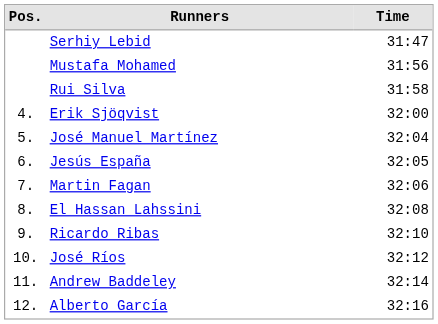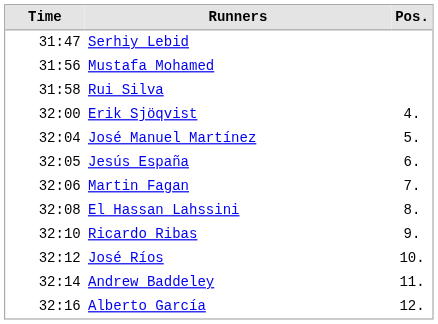 <table cellspacing="0" cellpadding="3" style="border:1px solid #AAAAAA;font-size:90%">
 <tr bgcolor="#E4E4E4">
+<th style="border-bottom:1px solid #AAAAAA" width=60>Time</th>
+<th style="border-bottom:1px solid #AAAAAA" width=250>Runners</th>
 <th style="border-bottom:1px solid #AAAAAA" width=10>Pos.</th>
-<th style="border-bottom:1px solid #AAAAAA" width=250>Runners</th>
-<th style="border-bottom:1px solid #AAAAAA" width=60>Time</th>
 </tr>
 <tr align="center">
+<td align="right">31:47</td>
+<td align="left"> <a href='#'>Serhiy Lebid</a></td>
 <td align="center"></td>
-<td align="left"> <a href='#'>Serhiy Lebid</a></td>
-<td align="right">31:47</td>
 </tr>
 <tr align="center">
+<td align="right">31:56</td>
+<td align="left"> <a href='#'>Mustafa Mohamed</a></td>
 <td align="center"></td>
-<td align="left"> <a href='#'>Mustafa Mohamed</a></td>
-<td align="right">31:56</td>
 </tr>
 <tr align="center">
+<td align="right">31:58</td>
+<td align="left"> <a href='#'>Rui Silva</a></td>
 <td align="center"></td>
-<td align="left"> <a href='#'>Rui Silva</a></td>
-<td align="right">31:58</td>
 </tr>
 <tr align="center">
+<td align="right">32:00</td>
+<td align="left"> <a href='#'>Erik Sjöqvist</a></td>
 <td align="center">4.</td>
-<td align="left"> <a href='#'>Erik Sjöqvist</a></td>
-<td align="right">32:00</td>
 </tr>
 <tr align="center">
+<td align="right">32:04</td>
+<td align="left"> <a href='#'>José Manuel Martínez</a></td>
 <td align="center">5.</td>
-<td align="left"> <a href='#'>José Manuel Martínez</a></td>
-<td align="right">32:04</td>
 </tr>
 <tr align="center">
+<td align="right">32:05</td>
+<td align="left"> <a href='#'>Jesús España</a></td>
 <td align="center">6.</td>
-<td align="left"> <a href='#'>Jesús España</a></td>
-<td align="right">32:05</td>
 </tr>
 <tr align="center">
+<td align="right">32:06</td>
+<td align="left"> <a href='#'>Martin Fagan</a></td>
 <td align="center">7.</td>
-<td align="left"> <a href='#'>Martin Fagan</a></td>
-<td align="right">32:06</td>
 </tr>
 <tr align="center">
+<td align="right">32:08</td>
+<td align="left"> <a href='#'>El Hassan Lahssini</a></td>
 <td align="center">8.</td>
-<td align="left"> <a href='#'>El Hassan Lahssini</a></td>
-<td align="right">32:08</td>
 </tr>
 <tr align="center">
+<td align="right">32:10</td>
+<td align="left"> <a href='#'>Ricardo Ribas</a></td>
 <td align="center">9.</td>
-<td align="left"> <a href='#'>Ricardo Ribas</a></td>
-<td align="right">32:10</td>
 </tr>
 <tr align="center">
+<td align="right">32:12</td>
+<td align="left"> <a href='#'>José Ríos</a></td>
 <td align="center">10.</td>
-<td align="left"> <a href='#'>José Ríos</a></td>
-<td align="right">32:12</td>
 </tr>
 <tr align="center">
+<td align="right">32:14</td>
+<td align="left"> <a href='#'>Andrew Baddeley</a></td>
 <td align="center">11.</td>
-<td align="left"> <a href='#'>Andrew Baddeley</a></td>
-<td align="right">32:14</td>
 </tr>
 <tr align="center">
+<td align="right">32:16</td>
+<td align="left"> <a href='#'>Alberto García</a></td>
 <td align="center">12.</td>
-<td align="left"> <a href='#'>Alberto García</a></td>
-<td align="right">32:16</td>
 </tr>
 </table>
